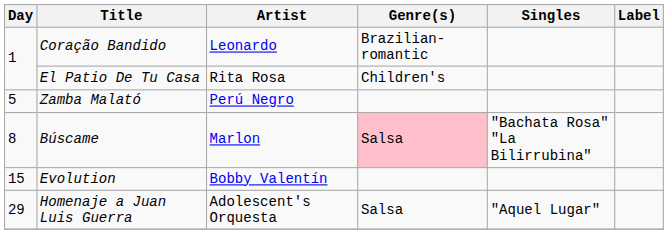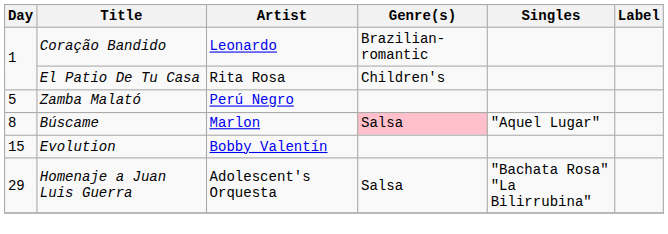 <table class="wikitable sortable" style="text-align: left;">
 <tr>
 <th>Day</th>
 <th>Title</th>
 <th>Artist</th>
 <th>Genre(s)</th>
 <th>Singles</th>
 <th>Label</th>
 </tr>
 <tr>
 <td rowspan="2">1</td>
 <td><em>Coração Bandido</em></td>
 <td><a href='#'>Leonardo</a></td>
 <td>Brazilian-romantic</td>
 <td></td>
 <td></td>
 </tr>
 <tr>
 <td><em>El Patio De Tu Casa</em></td>
 <td>Rita Rosa</td>
 <td>Children's</td>
 <td></td>
 <td></td>
 </tr>
 <tr>
 <td>5</td>
 <td><em>Zamba Malató</em></td>
 <td><a href='#'>Perú Negro</a></td>
 <td></td>
 <td></td>
 <td></td>
 </tr>
 <tr>
 <td>8</td>
 <td><em>Búscame</em></td>
 <td><a href='#'>Marlon</a></td>
 <td style="background: pink;">Salsa</td>
-<td>"Bachata Rosa"<br>"La Bilirrubina"</td>
+<td>"Aquel Lugar"</td>
 <td></td>
 </tr>
 <tr>
 <td>15</td>
 <td><em>Evolution</em></td>
 <td><a href='#'>Bobby Valentín</a></td>
 <td></td>
 <td></td>
 <td></td>
 </tr>
 <tr>
 <td>29</td>
 <td><em>Homenaje a Juan Luis Guerra</em></td>
 <td>Adolescent's Orquesta</td>
 <td>Salsa</td>
-<td>"Aquel Lugar"</td>
+<td>"Bachata Rosa"<br>"La Bilirrubina"</td>
 <td></td>
 </tr>
 <tr>
 </tr>
 </table>
